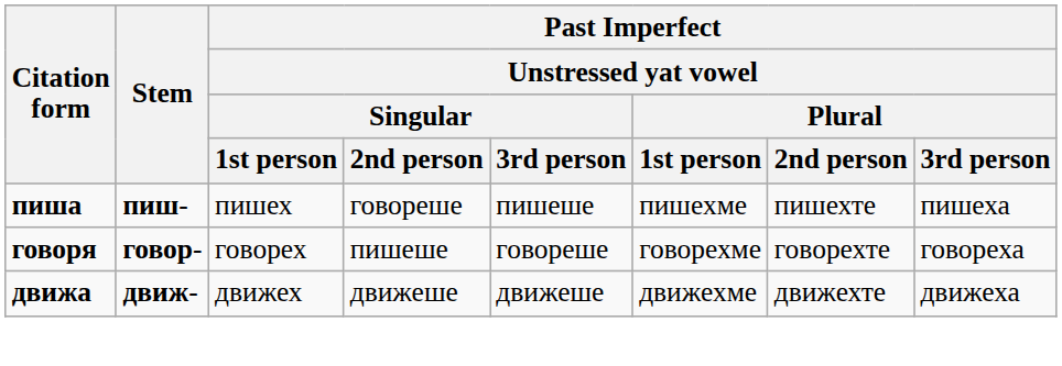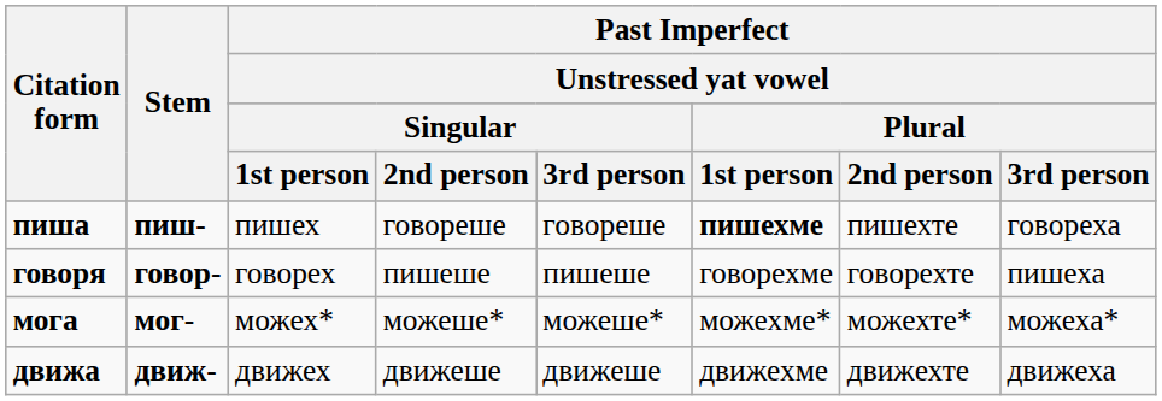 <table class="wikitable">
 <tr>
 <th rowspan="4">Citation<br>form</th>
 <th rowspan="4">Stem</th>
 <th colspan="6">Past Imperfect</th>
 </tr>
 <tr>
 <th colspan="6">Unstressed yat vowel</th>
 </tr>
 <tr>
 <th colspan="3">Singular</th>
 <th colspan="3">Plural</th>
 </tr>
 <tr>
 <th><strong>1st person</strong></th>
 <th><strong>2nd person</strong></th>
 <th><strong>3rd person</strong></th>
 <th><strong>1st person</strong></th>
 <th><strong>2nd person</strong></th>
 <th><strong>3rd person</strong></th>
 </tr>
 <tr>
 <td><strong>пиша</strong> <br></td>
 <td><strong>пиш</strong>- <br></td>
 <td>пиш<span>е</span><span>х</span> <br></td>
 <td>говор<span>е</span><span>ше</span> <br></td>
-<td>пиш<span>е</span><span>ше</span> <br></td>
-<td>пиш<span>е</span><span>хме</span> <br></td>
+<td>говор<span>е</span><span>ше</span> <br></td>
+<td><strong>пиш<span>е</span><span>хме</span> <br></strong></td>
 <td>пиш<span>е</span><span>хте</span> <br></td>
-<td>пиш<span>е</span><span>ха</span> <br></td>
+<td>говор<span>е</span><span>ха</span> <br></td>
 </tr>
 <tr>
 <td><strong>говоря</strong> <br></td>
 <td><strong>говор</strong>- <br></td>
 <td>говор<span>е</span><span>х</span> <br></td>
 <td>пиш<span>е</span><span>ше</span> <br></td>
-<td>говор<span>е</span><span>ше</span> <br></td>
+<td>пиш<span>е</span><span>ше</span> <br></td>
 <td>говор<span>е</span><span>хме</span> <br></td>
 <td>говор<span>е</span><span>хте</span> <br></td>
-<td>говор<span>е</span><span>ха</span> <br></td>
+<td>пиш<span>е</span><span>ха</span> <br></td>
+</tr>
+<tr>
+<td><strong>мога</strong> <br></td>
+<td><strong>мо<span>г</span></strong>- <br></td>
+<td>мо<span>ж</span><span>е</span><span>х</span>* <br></td>
+<td>мо<span>ж</span><span>е</span><span>ше</span>* <br></td>
+<td>мо<span>ж</span><span>е</span><span>ше</span>* <br></td>
+<td>мо<span>ж</span><span>е</span><span>хме</span>* <br></td>
+<td>мо<span>ж</span><span>е</span><span>хте</span>* <br></td>
+<td>мо<span>ж</span><span>е</span><span>ха</span>* <br></td>
 </tr>
 <tr>
 <td><strong>движа</strong> <br></td>
 <td><strong>движ</strong>- <br></td>
 <td>движ<span>е</span><span>х</span> <br></td>
 <td>движ<span>е</span><span>ше</span> <br></td>
 <td>движ<span>е</span><span>ше</span> <br></td>
 <td>движ<span>е</span><span>хме</span> <br></td>
 <td>движ<span>е</span><span>хте</span> <br></td>
 <td>движ<span>е</span><span>ха</span> <br></td>
 </tr>
 </table>
